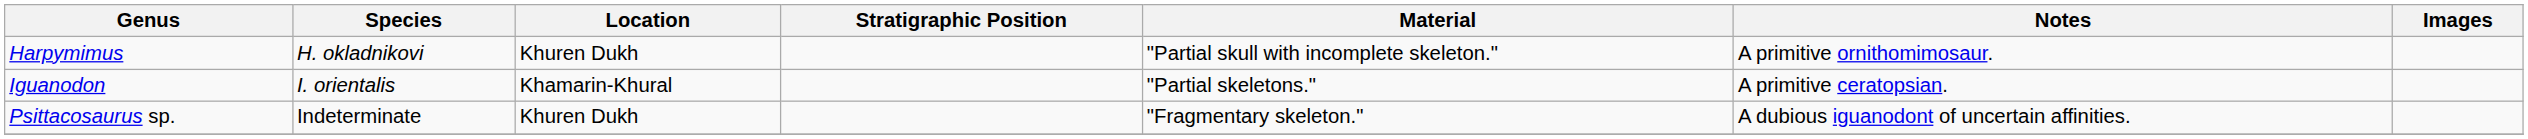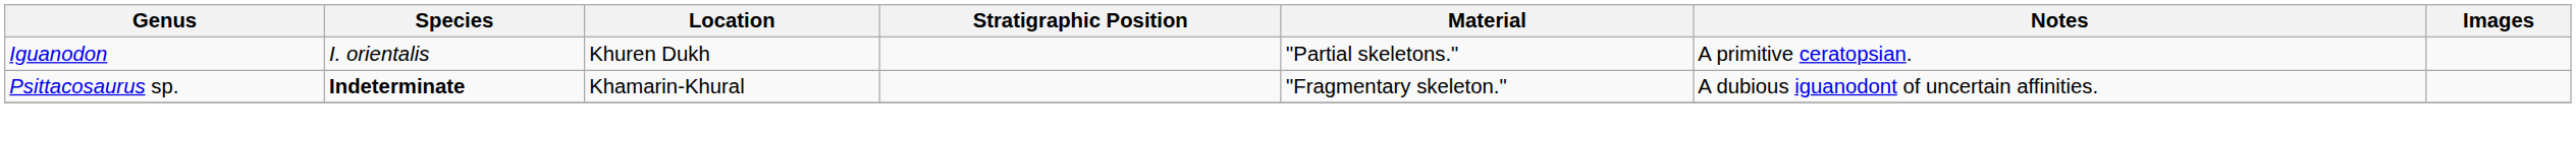 <table class="wikitable" align="center" width="100%">
 <tr>
 <th>Genus</th>
 <th>Species</th>
 <th>Location</th>
 <th>Stratigraphic Position</th>
 <th>Material</th>
 <th>Notes</th>
 <th>Images</th>
 </tr>
 <tr>
-<td><em><a href='#'>Harpymimus</a></em></td>
-<td><em>H. okladnikovi</em></td>
-<td>Khuren Dukh</td>
-<td></td>
-<td>"Partial skull with incomplete skeleton."</td>
-<td>A primitive <a href='#'>ornithomimosaur</a>.</td>
-<td></td>
-</tr>
-<tr>
 <td><em><a href='#'>Iguanodon</a></em></td>
 <td><em>I. orientalis</em></td>
-<td>Khamarin-Khural</td>
+<td>Khuren Dukh</td>
 <td></td>
 <td>"Partial skeletons."</td>
 <td>A primitive <a href='#'>ceratopsian</a>.</td>
 <td></td>
 </tr>
 <tr>
 <td><em><a href='#'>Psittacosaurus</a></em> sp.</td>
-<td>Indeterminate</td>
-<td>Khuren Dukh</td>
+<td><strong>Indeterminate</strong></td>
+<td>Khamarin-Khural</td>
 <td></td>
 <td>"Fragmentary skeleton."</td>
 <td>A dubious <a href='#'>iguanodont</a> of uncertain affinities.</td>
 <td></td>
 </tr>
 <tr>
 </tr>
 </table>
